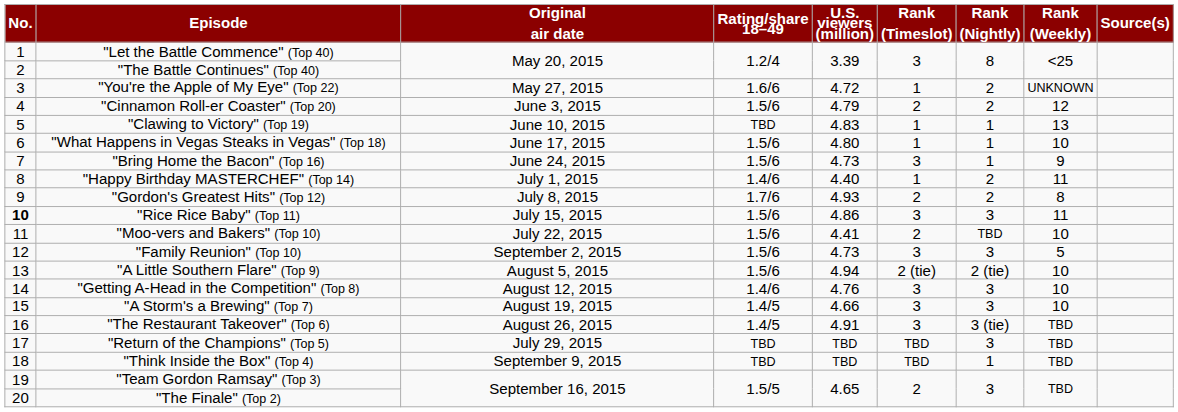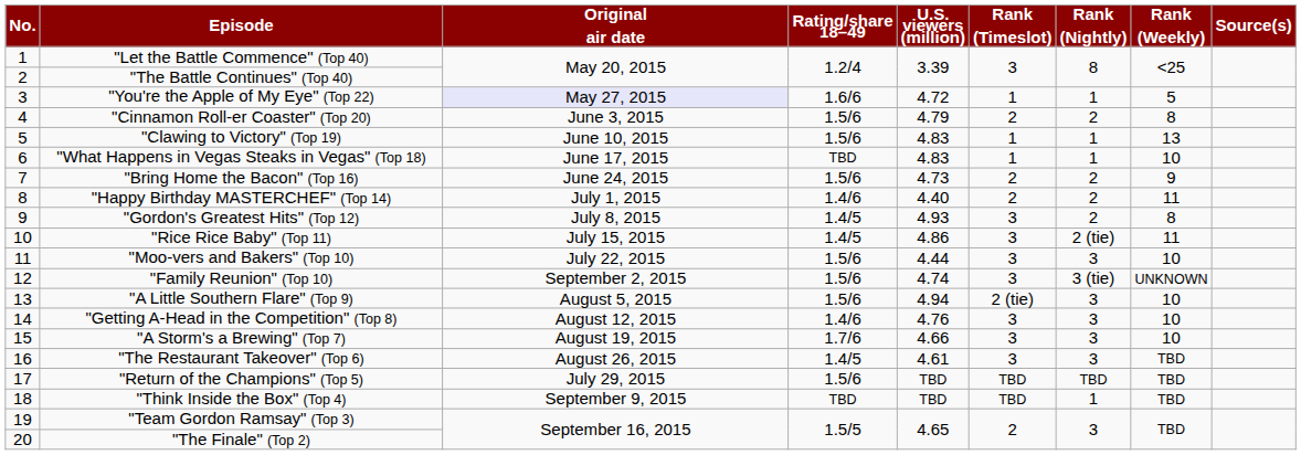 <table class="wikitable sortable" width:100%; style="margin:10px;; text-align:center; line-height:11px">
 <tr>
 <th style="background:darkred; color:white; width:2%;">No.</th>
 <th scope="col" style="background:darkred; color:white; width:40%;">Episode</th>
 <th scope="col" style="background:darkred; color:white; width:35%;">Original <br><br>air date</th>
 <th scope="col" style="background:darkred; color:white; width:4%;">Rating/share<br>18–49</th>
 <th scope="col" style="background:darkred; color:white; width:4%;">U.S. viewers<br>(million)</th>
 <th scope="col" style="background:darkred; color:white; width:4%;">Rank<br><br>(Timeslot)</th>
 <th scope="col" style="background:darkred; color:white; width:4%;">Rank<br><br>(Nightly)</th>
 <th scope="col" style="background:darkred; color:white; width:4%;">Rank<br><br>(Weekly)</th>
 <th scope="col" style="background:darkred; color:white; width:4%;" class="unsortable">Source(s)</th>
 </tr>
 <tr>
 <td>1</td>
 <td>"Let the Battle Commence" <small>(Top 40)</small></td>
 <td rowspan="2">May 20, 2015</td>
 <td rowspan="2">1.2/4</td>
 <td rowspan="2">3.39</td>
 <td rowspan=2>3</td>
 <td rowspan=2>8</td>
 <td rowspan=2><25</td>
 <td rowspan="2"></td>
 </tr>
 <tr>
 <td>2</td>
 <td>"The Battle Continues" <small>(Top 40)</small></td>
 </tr>
 <tr>
 <td>3</td>
 <td>"You're the Apple of My Eye" <small>(Top 22)</small></td>
-<td>May 27, 2015</td>
+<td style="background: lavender;">May 27, 2015</td>
 <td>1.6/6</td>
 <td>4.72</td>
 <td>1</td>
-<td>2</td>
-<td><small>UNKNOWN</small></td>
+<td>1</td>
+<td>5</td>
 <td></td>
 </tr>
 <tr>
 <td>4</td>
 <td>"Cinnamon Roll-er Coaster" <small>(Top 20)</small></td>
 <td>June 3, 2015</td>
 <td>1.5/6</td>
 <td>4.79</td>
 <td>2</td>
 <td>2</td>
-<td>12</td>
+<td>8</td>
 <td></td>
 </tr>
 <tr>
 <td>5</td>
 <td>"Clawing to Victory" <small>(Top 19)</small></td>
 <td>June 10, 2015</td>
-<td><small>TBD</small></td>
+<td>1.5/6</td>
 <td>4.83</td>
 <td>1</td>
 <td>1</td>
 <td>13</td>
 <td></td>
 </tr>
 <tr>
 <td>6</td>
 <td>"What Happens in Vegas Steaks in Vegas" <small>(Top 18)</small></td>
 <td>June 17, 2015</td>
-<td>1.5/6</td>
-<td>4.80</td>
+<td><small>TBD</small></td>
+<td>4.83</td>
 <td>1</td>
 <td>1</td>
 <td>10</td>
 <td></td>
 </tr>
 <tr>
 <td>7</td>
 <td>"Bring Home the Bacon" <small>(Top 16)</small></td>
 <td>June 24, 2015</td>
 <td>1.5/6</td>
 <td>4.73</td>
-<td>3</td>
-<td>1</td>
+<td>2</td>
+<td>2</td>
 <td>9</td>
 <td></td>
 </tr>
 <tr>
 <td>8</td>
 <td>"Happy Birthday MASTERCHEF" <small>(Top 14)</small></td>
 <td>July 1, 2015</td>
 <td>1.4/6</td>
 <td>4.40</td>
-<td>1</td>
+<td>2</td>
 <td>2</td>
 <td>11</td>
 <td></td>
 </tr>
 <tr>
 <td>9</td>
 <td>"Gordon's Greatest Hits" <small>(Top 12)</small></td>
 <td>July 8, 2015</td>
-<td>1.7/6</td>
+<td>1.4/5</td>
 <td>4.93</td>
-<td>2</td>
+<td>3</td>
 <td>2</td>
 <td>8</td>
 <td></td>
 </tr>
 <tr>
-<td><strong>10</strong></td>
+<td>10</td>
 <td>"Rice Rice Baby" <small>(Top 11)</small></td>
 <td>July 15, 2015</td>
-<td>1.5/6</td>
+<td>1.4/5</td>
 <td>4.86</td>
 <td>3</td>
-<td>3</td>
+<td>2 (tie)</td>
 <td>11</td>
 <td></td>
 </tr>
 <tr>
 <td>11</td>
 <td>"Moo-vers and Bakers" <small>(Top 10)</small></td>
 <td>July 22, 2015</td>
 <td>1.5/6</td>
-<td>4.41</td>
-<td>2</td>
-<td><small>TBD</small></td>
+<td>4.44</td>
+<td>3</td>
+<td>3</td>
 <td>10</td>
 <td></td>
 </tr>
 <tr>
 <td>12</td>
 <td>"Family Reunion" <small>(Top 10)</small></td>
 <td>September 2, 2015</td>
 <td>1.5/6</td>
-<td>4.73</td>
+<td>4.74</td>
 <td>3</td>
-<td>3</td>
-<td>5</td>
+<td>3 (tie)</td>
+<td><small>UNKNOWN</small></td>
 <td></td>
 </tr>
 <tr>
 <td>13</td>
 <td>"A Little Southern Flare" <small>(Top 9)</small></td>
 <td>August 5, 2015</td>
 <td>1.5/6</td>
 <td>4.94</td>
 <td>2 (tie)</td>
-<td>2 (tie)</td>
+<td>3</td>
 <td>10</td>
 <td></td>
 </tr>
 <tr>
 <td>14</td>
 <td>"Getting A-Head in the Competition" <small>(Top 8)</small></td>
 <td>August 12, 2015</td>
 <td>1.4/6</td>
 <td>4.76</td>
 <td>3</td>
 <td>3</td>
 <td>10</td>
 <td></td>
 </tr>
 <tr>
 <td>15</td>
 <td>"A Storm's a Brewing" <small>(Top 7)</small></td>
 <td>August 19, 2015</td>
-<td>1.4/5</td>
+<td>1.7/6</td>
 <td>4.66</td>
 <td>3</td>
 <td>3</td>
 <td>10</td>
 <td></td>
 </tr>
 <tr>
 <td>16</td>
 <td>"The Restaurant Takeover" <small>(Top 6)</small></td>
 <td>August 26, 2015</td>
 <td>1.4/5</td>
-<td>4.91</td>
+<td>4.61</td>
 <td>3</td>
-<td>3 (tie)</td>
+<td>3</td>
 <td><small>TBD</small></td>
 <td></td>
 </tr>
 <tr>
 <td>17</td>
 <td>"Return of the Champions" <small>(Top 5)</small></td>
 <td>July 29, 2015</td>
+<td>1.5/6</td>
 <td><small>TBD</small></td>
 <td><small>TBD</small></td>
 <td><small>TBD</small></td>
-<td>3</td>
 <td><small>TBD</small></td>
 <td></td>
 </tr>
 <tr>
 <td>18</td>
 <td>"Think Inside the Box" <small>(Top 4)</small></td>
 <td>September 9, 2015</td>
 <td><small>TBD</small></td>
 <td><small>TBD</small></td>
 <td><small>TBD</small></td>
 <td>1</td>
 <td><small>TBD</small></td>
 <td></td>
 </tr>
 <tr>
 <td>19</td>
 <td>"Team Gordon Ramsay" <small>(Top 3)</small></td>
 <td rowspan=2>September 16, 2015</td>
 <td Rowspan=2>1.5/5</td>
 <td rowspan=2>4.65</td>
 <td rowspan=2>2</td>
 <td rowspan=2>3</td>
 <td rowspan=2><small>TBD</small></td>
 <td rowspan=2></td>
 </tr>
 <tr>
 <td>20</td>
 <td>"The Finale" <small>(Top 2)</small></td>
 </tr>
 </table>
